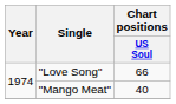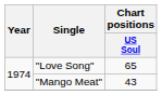 <table class="wikitable" style="text-align:center;">
 <tr>
 <th rowspan="2">Year</th>
 <th rowspan="2">Single</th>
 <th colspan="3">Chart positions</th>
 </tr>
 <tr style="font-size:smaller;">
 <th width="40"><a href='#'>US<br>Soul</a></th>
 </tr>
 <tr>
 <td rowspan="2">1974</td>
 <td align="left">"Love Song"</td>
-<td>66</td>
+<td>65</td>
 </tr>
 <tr>
 <td align="left">"Mango Meat"</td>
-<td>40</td>
+<td>43</td>
 </tr>
 <tr>
 </tr>
 </table>
